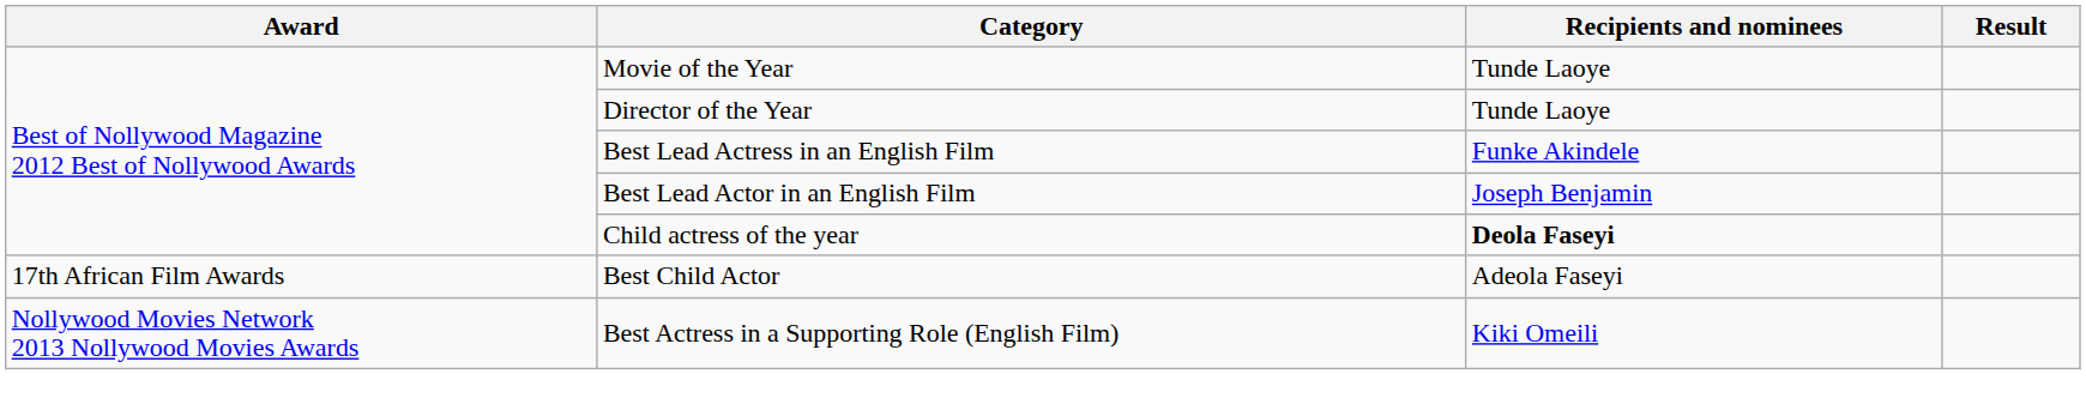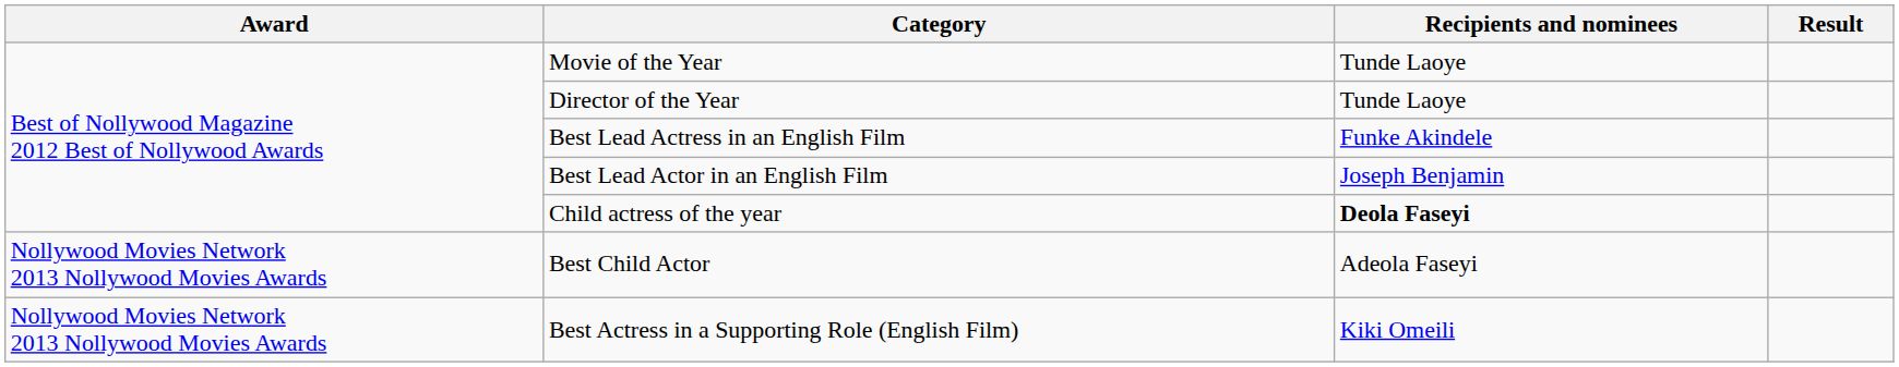 <table class="wikitable sortable" style="width:100%">
 <tr>
 <th>Award</th>
 <th>Category</th>
 <th>Recipients and nominees</th>
 <th>Result</th>
 </tr>
 <tr>
 <td rowspan=5><a href='#'>Best of Nollywood Magazine</a> <br> <a href='#'>2012 Best of Nollywood Awards</a></td>
 <td>Movie of the Year</td>
 <td>Tunde Laoye</td>
 <td></td>
 </tr>
 <tr>
 <td>Director of the Year</td>
 <td>Tunde Laoye</td>
 <td></td>
 </tr>
 <tr>
 <td>Best Lead Actress in an English Film</td>
 <td><a href='#'>Funke Akindele</a></td>
 <td></td>
 </tr>
 <tr>
 <td>Best Lead Actor in an English Film</td>
 <td><a href='#'>Joseph Benjamin</a></td>
 <td></td>
 </tr>
 <tr>
 <td>Child actress of the year</td>
 <td><strong>Deola Faseyi</strong></td>
 <td></td>
 </tr>
 <tr>
-<td>17th African Film Awards</td>
+<td><a href='#'>Nollywood Movies Network</a> <br> <a href='#'>2013 Nollywood Movies Awards</a></td>
 <td>Best Child Actor</td>
 <td>Adeola Faseyi</td>
 <td></td>
 </tr>
 <tr>
 <td><a href='#'>Nollywood Movies Network</a> <br> <a href='#'>2013 Nollywood Movies Awards</a></td>
 <td>Best Actress in a Supporting Role (English Film)</td>
 <td><a href='#'>Kiki Omeili</a></td>
 <td></td>
 </tr>
 </table>
